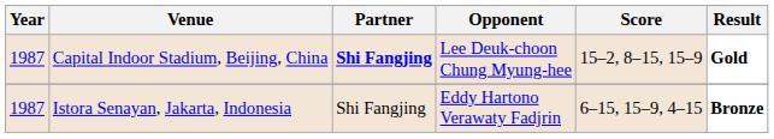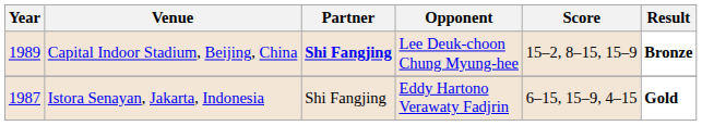 <table class="sortable wikitable" style="font-size: 90%;">
 <tr>
 <th>Year</th>
 <th>Venue</th>
 <th>Partner</th>
 <th>Opponent</th>
 <th>Score</th>
 <th>Result</th>
 </tr>
 <tr style="background:#F3E6D7">
-<td align="center"><a href='#'>1987</a></td>
+<td align="center"><a href='#'>1989</a></td>
 <td align="left"><a href='#'>Capital Indoor Stadium</a>, <a href='#'>Beijing</a>, <a href='#'>China</a></td>
 <td align="left"><strong> <a href='#'>Shi Fangjing</a></strong></td>
 <td align="left"> <a href='#'>Lee Deuk-choon</a><br> <a href='#'>Chung Myung-hee</a></td>
 <td align="left">15–2, 8–15, 15–9</td>
-<td style="text-align:left; background: white"> <strong>Gold</strong></td>
+<td style="text-align:left; background: white"> <strong>Bronze</strong></td>
 </tr>
 <tr>
 </tr>
 <tr style="background:#F3E6D7">
 <td align="center"><a href='#'>1987</a></td>
 <td align="left"><a href='#'>Istora Senayan</a>, <a href='#'>Jakarta</a>, <a href='#'>Indonesia</a></td>
 <td align="left"> Shi Fangjing</td>
 <td align="left"> <a href='#'>Eddy Hartono</a><br> <a href='#'>Verawaty Fadjrin</a></td>
 <td align="left">6–15, 15–9, 4–15</td>
-<td style="text-align:left; background: white"> <strong>Bronze</strong></td>
+<td style="text-align:left; background: white"> <strong>Gold</strong></td>
 </tr>
 </table>
